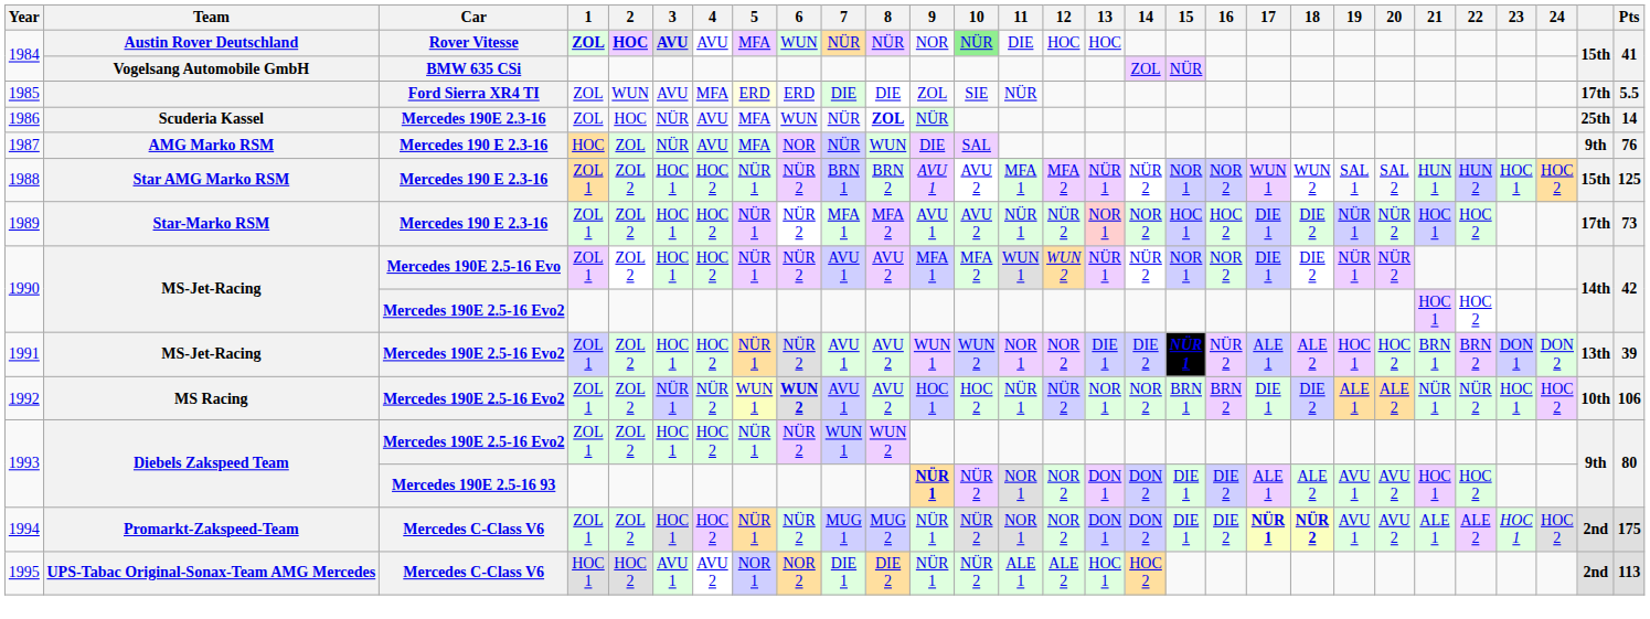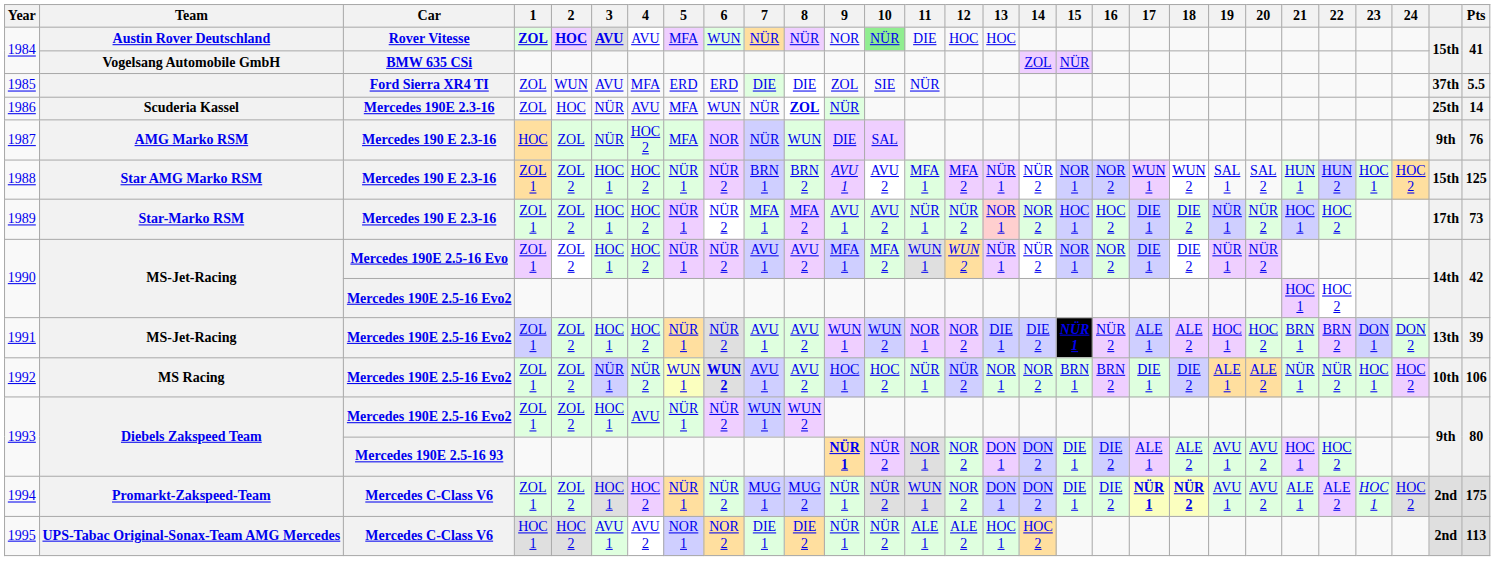 <table class="wikitable" border="1" style="text-align:center; font-size:85%;">
 <tr>
 <th>Year</th>
 <th>Team</th>
 <th>Car</th>
 <th>1</th>
 <th>2</th>
 <th>3</th>
 <th>4</th>
 <th>5</th>
 <th>6</th>
 <th>7</th>
 <th>8</th>
 <th>9</th>
 <th>10</th>
 <th>11</th>
 <th>12</th>
 <th>13</th>
 <th>14</th>
 <th>15</th>
 <th>16</th>
 <th>17</th>
 <th>18</th>
 <th>19</th>
 <th>20</th>
 <th>21</th>
 <th>22</th>
 <th>23</th>
 <th>24</th>
 <th></th>
 <th>Pts</th>
 </tr>
 <tr>
 <td rowspan=2><a href='#'>1984</a></td>
 <th><a href='#'>Austin Rover Deutschland</a></th>
 <th><a href='#'>Rover Vitesse</a></th>
 <td style="background:#DFFFDF;"><strong><a href='#'>ZOL</a></strong><br></td>
 <td style="background:#EFCFFF;"><strong><a href='#'>HOC</a></strong><br></td>
 <td style="background:#DFDFDF;"><strong><a href='#'>AVU</a></strong><br></td>
 <td style="background:#FFFFFF;"><a href='#'>AVU</a><br></td>
 <td style="background:#EFCFFF;"><a href='#'>MFA</a><br></td>
 <td style="background:#DFFFDF;"><a href='#'>WUN</a><br></td>
 <td style="background:#FFDF9F;"><a href='#'>NÜR</a><br></td>
 <td style="background:#EFCFFF;"><a href='#'>NÜR</a><br></td>
 <td><a href='#'>NOR</a></td>
 <td style="background: lightgreen;"><a href='#'>NÜR</a></td>
 <td><a href='#'>DIE</a></td>
 <td><a href='#'>HOC</a></td>
 <td><a href='#'>HOC</a></td>
 <td></td>
 <td></td>
 <td></td>
 <td></td>
 <td></td>
 <td></td>
 <td></td>
 <td></td>
 <td></td>
 <td></td>
 <td></td>
 <th rowspan=2>15th</th>
 <th rowspan=2>41</th>
 </tr>
 <tr>
 <th>Vogelsang Automobile GmbH</th>
 <th><a href='#'>BMW 635 CSi</a></th>
 <td></td>
 <td></td>
 <td></td>
 <td></td>
 <td></td>
 <td></td>
 <td></td>
 <td></td>
 <td></td>
 <td></td>
 <td></td>
 <td></td>
 <td></td>
 <td style="background:#EFCFFF;"><a href='#'>ZOL</a><br></td>
 <td style="background:#EFCFFF;"><a href='#'>NÜR</a><br></td>
 <td></td>
 <td></td>
 <td></td>
 <td></td>
 <td></td>
 <td></td>
 <td></td>
 <td></td>
 <td></td>
 </tr>
 <tr>
 <td><a href='#'>1985</a></td>
 <th></th>
 <th><a href='#'>Ford Sierra XR4 TI</a></th>
 <td><a href='#'>ZOL</a></td>
 <td><a href='#'>WUN</a></td>
 <td><a href='#'>AVU</a></td>
 <td><a href='#'>MFA</a></td>
-<td style="background: lightyellow;"><a href='#'>ERD</a></td>
+<td><a href='#'>ERD</a></td>
 <td><a href='#'>ERD</a></td>
 <td style="background:#DFFFDF;"><a href='#'>DIE</a><br></td>
 <td style="background:#FFFFFF;"><a href='#'>DIE</a><br></td>
 <td><a href='#'>ZOL</a></td>
 <td><a href='#'>SIE</a></td>
 <td><a href='#'>NÜR</a></td>
 <td></td>
 <td></td>
 <td></td>
 <td></td>
 <td></td>
 <td></td>
 <td></td>
 <td></td>
 <td></td>
 <td></td>
 <td></td>
 <td></td>
 <td></td>
-<th>17th</th>
+<th>37th</th>
 <th>5.5</th>
 </tr>
 <tr>
 <td><a href='#'>1986</a></td>
 <th>Scuderia Kassel</th>
 <th><a href='#'>Mercedes 190E 2.3-16</a></th>
 <td><a href='#'>ZOL</a></td>
 <td><a href='#'>HOC</a></td>
 <td><a href='#'>NÜR</a></td>
 <td><a href='#'>AVU</a></td>
 <td><a href='#'>MFA</a></td>
 <td><a href='#'>WUN</a></td>
 <td><a href='#'>NÜR</a></td>
 <td style="background:#FFFFFF;"><strong><a href='#'>ZOL</a></strong><br></td>
 <td style="background:#DFFFDF;"><a href='#'>NÜR</a><br></td>
 <td></td>
 <td></td>
 <td></td>
 <td></td>
 <td></td>
 <td></td>
 <td></td>
 <td></td>
 <td></td>
 <td></td>
 <td></td>
 <td></td>
 <td></td>
 <td></td>
 <td></td>
 <th>25th</th>
 <th>14</th>
 </tr>
 <tr>
 <td><a href='#'>1987</a></td>
 <th><a href='#'>AMG Marko RSM</a></th>
 <th><a href='#'>Mercedes 190 E 2.3-16</a></th>
 <td style="background:#FFDF9F;"><a href='#'>HOC</a><br></td>
 <td style="background:#DFFFDF;"><a href='#'>ZOL</a><br></td>
 <td style="background:#DFFFDF;"><a href='#'>NÜR</a><br></td>
-<td style="background:#DFFFDF;"><a href='#'>AVU</a><br></td>
+<td style="background:#DFFFDF;"><a href='#'>HOC<br>2</a><br></td>
 <td style="background:#DFFFDF;"><a href='#'>MFA</a><br></td>
 <td style="background:#EFCFFF;"><a href='#'>NOR</a><br></td>
 <td style="background:#CFCFFF;"><a href='#'>NÜR</a><br></td>
 <td style="background:#DFFFDF;"><a href='#'>WUN</a><br></td>
 <td style="background:#EFCFFF;"><a href='#'>DIE</a><br></td>
 <td style="background:#EFCFFF;"><a href='#'>SAL</a><br></td>
 <td></td>
 <td></td>
 <td></td>
 <td></td>
 <td></td>
 <td></td>
 <td></td>
 <td></td>
 <td></td>
 <td></td>
 <td></td>
 <td></td>
 <td></td>
 <td></td>
 <th>9th</th>
 <th>76</th>
 </tr>
 <tr>
 <td><a href='#'>1988</a></td>
 <th><a href='#'>Star AMG Marko RSM</a></th>
 <th><a href='#'>Mercedes 190 E 2.3-16</a></th>
 <td style="background:#FFDF9F;"><a href='#'>ZOL<br>1</a><br></td>
 <td style="background:#DFFFDF;"><a href='#'>ZOL<br>2</a><br></td>
 <td style="background:#DFFFDF;"><a href='#'>HOC<br>1</a><br></td>
 <td style="background:#DFFFDF;"><a href='#'>HOC<br>2</a><br></td>
 <td style="background:#DFFFDF;"><a href='#'>NÜR<br>1</a><br></td>
 <td style="background:#EFCFFF;"><a href='#'>NÜR<br>2</a><br></td>
 <td style="background:#CFCFFF;"><a href='#'>BRN<br>1</a><br></td>
 <td style="background:#DFFFDF;"><a href='#'>BRN<br>2</a><br></td>
 <td style="background:#EFCFFF;"><em><a href='#'>AVU<br>1</a></em><br></td>
 <td style="background:#FFFFFF;"><a href='#'>AVU<br>2</a><br></td>
 <td style="background:#DFFFDF;"><a href='#'>MFA<br>1</a><br></td>
 <td style="background:#EFCFFF;"><a href='#'>MFA<br>2</a><br></td>
 <td style="background:#EFCFFF;"><a href='#'>NÜR<br>1</a><br></td>
 <td style="background:#FFFFFF;"><a href='#'>NÜR<br>2</a><br></td>
 <td style="background:#CFCFFF;"><a href='#'>NOR<br>1</a><br></td>
 <td style="background:#CFCFFF;"><a href='#'>NOR<br>2</a><br></td>
 <td style="background:#EFCFFF;"><a href='#'>WUN<br>1</a><br></td>
 <td style="background:#FFFFFF;"><a href='#'>WUN<br>2</a><br></td>
 <td><a href='#'>SAL<br>1</a></td>
 <td><a href='#'>SAL<br>2</a></td>
 <td style="background:#DFFFDF;"><a href='#'>HUN<br>1</a><br></td>
 <td style="background:#CFCFFF;"><a href='#'>HUN<br>2</a><br></td>
 <td style="background:#DFFFDF;"><a href='#'>HOC<br>1</a><br></td>
 <td style="background:#FFDF9F;"><a href='#'>HOC<br>2</a><br></td>
 <th>15th</th>
 <th>125</th>
 </tr>
 <tr>
 <td><a href='#'>1989</a></td>
 <th><a href='#'>Star-Marko RSM</a></th>
 <th><a href='#'>Mercedes 190 E 2.3-16</a></th>
 <td style="background:#DFFFDF;"><a href='#'>ZOL<br>1</a><br></td>
 <td style="background:#DFFFDF;"><a href='#'>ZOL<br>2</a><br></td>
 <td style="background:#DFFFDF;"><a href='#'>HOC<br>1</a><br></td>
 <td style="background:#DFFFDF;"><a href='#'>HOC<br>2</a><br></td>
 <td style="background:#EFCFFF;"><a href='#'>NÜR<br>1</a><br></td>
 <td style="background:#FFFFFF;"><a href='#'>NÜR<br>2</a><br></td>
 <td style="background:#DFFFDF;"><a href='#'>MFA<br>1</a><br></td>
 <td style="background:#EFCFFF;"><a href='#'>MFA<br>2</a><br></td>
 <td style="background:#DFFFDF;"><a href='#'>AVU<br>1</a><br></td>
 <td style="background:#DFFFDF;"><a href='#'>AVU<br>2</a><br></td>
 <td style="background:#DFFFDF;"><a href='#'>NÜR<br>1</a><br></td>
 <td style="background:#DFFFDF;"><a href='#'>NÜR<br>2</a><br></td>
 <td style="background:#FFCFCF;"><a href='#'>NOR<br>1</a><br></td>
 <td style="background:#DFFFDF;"><a href='#'>NOR<br>2</a><br></td>
 <td style="background:#CFCFFF;"><a href='#'>HOC<br>1</a><br></td>
 <td style="background:#DFFFDF;"><a href='#'>HOC<br>2</a><br></td>
 <td style="background:#CFCFFF;"><a href='#'>DIE<br>1</a><br></td>
 <td style="background:#DFFFDF;"><a href='#'>DIE<br>2</a><br></td>
 <td style="background:#CFCFFF;"><a href='#'>NÜR<br>1</a><br></td>
 <td style="background:#DFFFDF;"><a href='#'>NÜR<br>2</a><br></td>
 <td style="background:#CFCFFF;"><a href='#'>HOC<br>1</a><br></td>
 <td style="background:#DFFFDF;"><a href='#'>HOC<br>2</a><br></td>
 <td></td>
 <td></td>
 <th>17th</th>
 <th>73</th>
 </tr>
 <tr>
 <td rowspan=2><a href='#'>1990</a></td>
 <th rowspan=2>MS-Jet-Racing</th>
 <th><a href='#'>Mercedes 190E 2.5-16 Evo</a></th>
 <td style="background:#EFCFFF;"><a href='#'>ZOL<br>1</a><br></td>
 <td style="background:#FFFFFF;"><a href='#'>ZOL<br>2</a><br></td>
 <td style="background:#DFFFDF;"><a href='#'>HOC<br>1</a><br></td>
 <td style="background:#DFFFDF;"><a href='#'>HOC<br>2</a><br></td>
 <td style="background:#EFCFFF;"><a href='#'>NÜR<br>1</a><br></td>
 <td style="background:#EFCFFF;"><a href='#'>NÜR<br>2</a><br></td>
 <td style="background:#CFCFFF;"><a href='#'>AVU<br>1</a><br></td>
 <td style="background:#EFCFFF;"><a href='#'>AVU<br>2</a><br></td>
 <td style="background:#CFCFFF;"><a href='#'>MFA<br>1</a><br></td>
 <td style="background:#DFFFDF;"><a href='#'>MFA<br>2</a><br></td>
 <td style="background:#DFDFDF;"><a href='#'>WUN<br>1</a><br></td>
 <td style="background:#FFDF9F;"><em><a href='#'>WUN<br>2</a></em><br></td>
 <td style="background:#EFCFFF;"><a href='#'>NÜR<br>1</a><br></td>
 <td style="background:#FFFFFF;"><a href='#'>NÜR<br>2</a><br></td>
 <td style="background:#CFCFFF;"><a href='#'>NOR<br>1</a><br></td>
 <td style="background:#DFFFDF;"><a href='#'>NOR<br>2</a><br></td>
 <td style="background:#CFCFFF;"><a href='#'>DIE<br>1</a><br></td>
 <td style="background:#FFFFFF;"><a href='#'>DIE<br>2</a><br></td>
 <td style="background:#EFCFFF;"><a href='#'>NÜR<br>1</a><br></td>
 <td style="background:#EFCFFF;"><a href='#'>NÜR<br>2</a><br></td>
 <td></td>
 <td></td>
 <td></td>
 <td></td>
 <th rowspan=2>14th</th>
 <th rowspan=2>42</th>
 </tr>
 <tr>
 <th><a href='#'>Mercedes 190E 2.5-16 Evo2</a></th>
 <td></td>
 <td></td>
 <td></td>
 <td></td>
 <td></td>
 <td></td>
 <td></td>
 <td></td>
 <td></td>
 <td></td>
 <td></td>
 <td></td>
 <td></td>
 <td></td>
 <td></td>
 <td></td>
 <td></td>
 <td></td>
 <td></td>
 <td></td>
 <td style="background:#EFCFFF;"><a href='#'>HOC<br>1</a><br></td>
 <td style="background:#FFFFFF;"><a href='#'>HOC<br>2</a><br></td>
 <td></td>
 <td></td>
 </tr>
 <tr>
 <td><a href='#'>1991</a></td>
 <th>MS-Jet-Racing</th>
 <th><a href='#'>Mercedes 190E 2.5-16 Evo2</a></th>
 <td style="background:#CFCFFF;"><a href='#'>ZOL<br>1</a><br></td>
 <td style="background:#DFFFDF;"><a href='#'>ZOL<br>2</a><br></td>
 <td style="background:#DFFFDF;"><a href='#'>HOC<br>1</a><br></td>
 <td style="background:#DFFFDF;"><a href='#'>HOC<br>2</a><br></td>
 <td style="background:#FFDF9F;"><a href='#'>NÜR<br>1</a><br></td>
 <td style="background:#DFDFDF;"><a href='#'>NÜR<br>2</a><br></td>
 <td style="background:#DFFFDF;"><a href='#'>AVU<br>1</a><br></td>
 <td style="background:#DFFFDF;"><a href='#'>AVU<br>2</a><br></td>
 <td style="background:#EFCFFF;"><a href='#'>WUN<br>1</a><br></td>
 <td style="background:#CFCFFF;"><a href='#'>WUN<br>2</a><br></td>
 <td style="background:#EFCFFF;"><a href='#'>NOR<br>1</a><br></td>
 <td style="background:#EFCFFF;"><a href='#'>NOR<br>2</a><br></td>
 <td style="background:#CFCFFF;"><a href='#'>DIE<br>1</a><br></td>
 <td style="background:#CFCFFF;"><a href='#'>DIE<br>2</a><br></td>
 <td style="background:#000000; color:white"><strong><em><a href='#'><span>NÜR<br>1</span></a></em></strong><br></td>
 <td style="background:#EFCFFF;"><a href='#'>NÜR<br>2</a><br></td>
 <td style="background:#CFCFFF;"><a href='#'>ALE<br>1</a><br></td>
 <td style="background:#EFCFFF;"><a href='#'>ALE<br>2</a><br></td>
 <td style="background:#EFCFFF;"><a href='#'>HOC<br>1</a><br></td>
 <td style="background:#DFFFDF;"><a href='#'>HOC<br>2</a><br></td>
 <td style="background:#DFFFDF;"><a href='#'>BRN<br>1</a><br></td>
 <td style="background:#EFCFFF;"><a href='#'>BRN<br>2</a><br></td>
 <td style="background:#CFCFFF;"><a href='#'>DON<br>1</a><br></td>
 <td style="background:#DFFFDF;"><a href='#'>DON<br>2</a><br></td>
 <th>13th</th>
 <th>39</th>
 </tr>
 <tr>
 <td><a href='#'>1992</a></td>
 <th>MS Racing</th>
 <th><a href='#'>Mercedes 190E 2.5-16 Evo2</a></th>
 <td style="background:#DFFFDF;"><a href='#'>ZOL<br>1</a><br></td>
 <td style="background:#DFFFDF;"><a href='#'>ZOL<br>2</a><br></td>
 <td style="background:#CFCFFF;"><a href='#'>NÜR<br>1</a><br></td>
 <td style="background:#DFFFDF;"><a href='#'>NÜR<br>2</a><br></td>
 <td style="background:#FBFFBF;"><a href='#'>WUN<br>1</a><br></td>
 <td style="background:#DFDFDF;"><strong><a href='#'>WUN<br>2</a></strong><br></td>
 <td style="background:#CFCFFF;"><a href='#'>AVU<br>1</a><br></td>
 <td style="background:#DFFFDF;"><a href='#'>AVU<br>2</a><br></td>
 <td style="background:#CFCFFF;"><a href='#'>HOC<br>1</a><br></td>
 <td style="background:#DFFFDF;"><a href='#'>HOC<br>2</a><br></td>
 <td style="background:#DFFFDF;"><a href='#'>NÜR<br>1</a><br></td>
 <td style="background:#CFCFFF;"><a href='#'>NÜR<br>2</a><br></td>
 <td style="background:#DFFFDF;"><a href='#'>NOR<br>1</a><br></td>
 <td style="background:#DFFFDF;"><a href='#'>NOR<br>2</a><br></td>
 <td style="background:#DFFFDF;"><a href='#'>BRN<br>1</a><br></td>
 <td style="background:#EFCFFF;"><a href='#'>BRN<br>2</a><br></td>
 <td style="background:#DFFFDF;"><a href='#'>DIE<br>1</a><br></td>
 <td style="background:#CFCFFF;"><a href='#'>DIE<br>2</a><br></td>
 <td style="background:#FFDF9F;"><a href='#'>ALE<br>1</a><br></td>
 <td style="background:#FFDF9F;"><a href='#'>ALE<br>2</a><br></td>
 <td style="background:#DFFFDF;"><a href='#'>NÜR<br>1</a><br></td>
 <td style="background:#DFFFDF;"><a href='#'>NÜR<br>2</a><br></td>
 <td style="background:#DFFFDF;"><a href='#'>HOC<br>1</a><br></td>
 <td style="background:#EFCFFF;"><a href='#'>HOC<br>2</a><br></td>
 <th>10th</th>
 <th>106</th>
 </tr>
 <tr>
 <td rowspan=2><a href='#'>1993</a></td>
 <th rowspan=2><a href='#'>Diebels Zakspeed Team</a></th>
 <th><a href='#'>Mercedes 190E 2.5-16 Evo2</a></th>
 <td style="background:#DFFFDF;"><a href='#'>ZOL<br>1</a><br></td>
 <td style="background:#DFFFDF;"><a href='#'>ZOL<br>2</a><br></td>
 <td style="background:#DFFFDF;"><a href='#'>HOC<br>1</a><br></td>
-<td style="background:#DFFFDF;"><a href='#'>HOC<br>2</a><br></td>
+<td style="background:#DFFFDF;"><a href='#'>AVU</a><br></td>
 <td style="background:#DFFFDF;"><a href='#'>NÜR<br>1</a><br></td>
 <td style="background:#EFCFFF;"><a href='#'>NÜR<br>2</a><br></td>
 <td style="background:#CFCFFF;"><a href='#'>WUN<br>1</a><br></td>
 <td style="background:#EFCFFF;"><a href='#'>WUN<br>2</a><br></td>
 <td></td>
 <td></td>
 <td></td>
 <td></td>
 <td></td>
 <td></td>
 <td></td>
 <td></td>
 <td></td>
 <td></td>
 <td></td>
 <td></td>
 <td></td>
 <td></td>
 <td></td>
 <td></td>
 <th rowspan=2>9th</th>
 <th rowspan=2>80</th>
 </tr>
 <tr>
 <th><a href='#'>Mercedes 190E 2.5-16 93</a></th>
 <td></td>
 <td></td>
 <td></td>
 <td></td>
 <td></td>
 <td></td>
 <td></td>
 <td></td>
 <td style="background:#FFDF9F;"><strong><a href='#'>NÜR<br>1</a></strong><br></td>
 <td style="background:#EFCFFF;"><a href='#'>NÜR<br>2</a><br></td>
 <td style="background:#DFDFDF;"><a href='#'>NOR<br>1</a><br></td>
 <td style="background:#DFFFDF;"><a href='#'>NOR<br>2</a><br></td>
 <td style="background:#EFCFFF;"><a href='#'>DON<br>1</a><br></td>
 <td style="background:#CFCFFF;"><a href='#'>DON<br>2</a><br></td>
 <td style="background:#DFFFDF;"><a href='#'>DIE<br>1</a><br></td>
 <td style="background:#CFCFFF;"><a href='#'>DIE<br>2</a><br></td>
 <td style="background:#EFCFFF;"><a href='#'>ALE<br>1</a><br></td>
 <td style="background:#DFFFDF;"><a href='#'>ALE<br>2</a><br></td>
 <td style="background:#DFFFDF;"><a href='#'>AVU<br>1</a><br></td>
 <td style="background:#DFFFDF;"><a href='#'>AVU<br>2</a><br></td>
 <td style="background:#EFCFFF;"><a href='#'>HOC<br>1</a><br></td>
 <td style="background:#DFFFDF;"><a href='#'>HOC<br>2</a><br></td>
 <td></td>
 <td></td>
 </tr>
 <tr>
 <td><a href='#'>1994</a></td>
 <th><a href='#'>Promarkt-Zakspeed-Team</a></th>
 <th><a href='#'>Mercedes C-Class V6</a></th>
 <td style="background:#DFFFDF;"><a href='#'>ZOL<br>1</a><br></td>
 <td style="background:#DFFFDF;"><a href='#'>ZOL<br>2</a><br></td>
 <td style="background:#DFDFDF;"><a href='#'>HOC<br>1</a><br></td>
 <td style="background:#EFCFFF;"><a href='#'>HOC<br>2</a><br></td>
 <td style="background:#FFDF9F;"><a href='#'>NÜR<br>1</a><br></td>
 <td style="background:#DFFFDF;"><a href='#'>NÜR<br>2</a><br></td>
 <td style="background:#CFCFFF;"><a href='#'>MUG<br>1</a><br></td>
 <td style="background:#CFCFFF;"><a href='#'>MUG<br>2</a><br></td>
 <td style="background:#DFFFDF;"><a href='#'>NÜR<br>1</a><br></td>
 <td style="background:#DFDFDF;"><a href='#'>NÜR<br>2</a><br></td>
-<td style="background:#DFDFDF;"><a href='#'>NOR<br>1</a><br></td>
+<td style="background:#DFDFDF;"><a href='#'>WUN<br>1</a><br></td>
 <td style="background:#DFFFDF;"><a href='#'>NOR<br>2</a><br></td>
 <td style="background:#CFCFFF;"><a href='#'>DON<br>1</a><br></td>
 <td style="background:#CFCFFF;"><a href='#'>DON<br>2</a><br></td>
 <td style="background:#DFFFDF;"><a href='#'>DIE<br>1</a><br></td>
 <td style="background:#DFFFDF;"><a href='#'>DIE<br>2</a><br></td>
 <td style="background:#FBFFBF;"><strong><a href='#'>NÜR<br>1</a></strong><br></td>
 <td style="background:#FBFFBF;"><strong><a href='#'>NÜR<br>2</a></strong><br></td>
 <td style="background:#DFFFDF;"><a href='#'>AVU<br>1</a><br></td>
 <td style="background:#DFFFDF;"><a href='#'>AVU<br>2</a><br></td>
 <td style="background:#DFFFDF;"><a href='#'>ALE<br>1</a><br></td>
 <td style="background:#EFCFFF;"><a href='#'>ALE<br>2</a><br></td>
 <td style="background:#DFFFDF;"><em><a href='#'>HOC<br>1</a></em><br></td>
 <td style="background:#DFDFDF;"><a href='#'>HOC<br>2</a><br></td>
 <th style="background:#DFDFDF;">2nd</th>
 <th style="background:#DFDFDF;">175</th>
 </tr>
 <tr>
 <td><a href='#'>1995</a></td>
 <th><a href='#'>UPS-Tabac Original-Sonax-Team AMG Mercedes</a></th>
 <th><a href='#'>Mercedes C-Class V6</a></th>
 <td style="background:#DFDFDF;"><a href='#'>HOC<br>1</a><br></td>
 <td style="background:#DFDFDF;"><a href='#'>HOC<br>2</a><br></td>
 <td style="background:#DFFFDF;"><a href='#'>AVU<br>1</a><br></td>
 <td style="background:#FFFFFF;"><a href='#'>AVU<br>2</a><br></td>
 <td style="background:#CFCFFF;"><a href='#'>NOR<br>1</a><br></td>
 <td style="background:#FFDF9F;"><a href='#'>NOR<br>2</a><br></td>
 <td style="background:#DFFFDF;"><a href='#'>DIE<br>1</a><br></td>
 <td style="background:#FFDF9F;"><a href='#'>DIE<br>2</a><br></td>
 <td style="background:#DFFFDF;"><a href='#'>NÜR<br>1</a><br></td>
 <td style="background:#DFFFDF;"><a href='#'>NÜR<br>2</a><br></td>
 <td style="background:#DFFFDF;"><a href='#'>ALE<br>1</a><br></td>
 <td style="background:#DFFFDF;"><a href='#'>ALE<br>2</a><br></td>
 <td style="background:#DFFFDF;"><a href='#'>HOC<br>1</a><br></td>
 <td style="background:#FFDF9F;"><a href='#'>HOC<br>2</a><br></td>
 <td></td>
 <td></td>
 <td></td>
 <td></td>
 <td></td>
 <td></td>
 <td></td>
 <td></td>
 <td></td>
 <td></td>
 <th style="background:#DFDFDF;">2nd</th>
 <th style="background:#DFDFDF;">113</th>
 </tr>
 </table>
